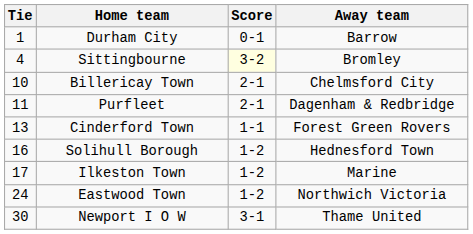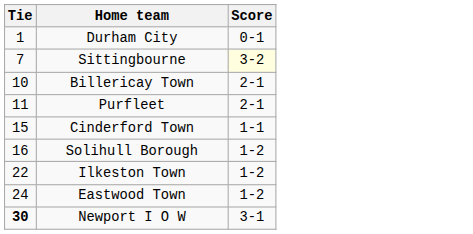 <table class="wikitable" style="text-align:center;">
 <tr>
 <th width=20>Tie</th>
 <th width=175>Home team</th>
 <th width=20>Score</th>
-<th width=175>Away team</th>
 </tr>
 <tr>
 <td>1</td>
 <td>Durham City</td>
 <td>0-1</td>
-<td>Barrow</td>
 </tr>
 <tr>
-<td>4</td>
+<td>7</td>
 <td>Sittingbourne</td>
 <td style="background: lightyellow;">3-2</td>
-<td>Bromley</td>
 </tr>
 <tr>
 <td>10</td>
 <td>Billericay Town</td>
 <td>2-1</td>
-<td>Chelmsford City</td>
 </tr>
 <tr>
 <td>11</td>
 <td>Purfleet</td>
 <td>2-1</td>
-<td>Dagenham & Redbridge</td>
 </tr>
 <tr>
-<td>13</td>
+<td>15</td>
 <td>Cinderford Town</td>
 <td>1-1</td>
-<td>Forest Green Rovers</td>
 </tr>
 <tr>
 <td>16</td>
 <td>Solihull Borough</td>
 <td>1-2</td>
-<td>Hednesford Town</td>
 </tr>
 <tr>
-<td>17</td>
+<td>22</td>
 <td>Ilkeston Town</td>
 <td>1-2</td>
-<td>Marine</td>
 </tr>
 <tr>
 <td>24</td>
 <td>Eastwood Town</td>
 <td>1-2</td>
-<td>Northwich Victoria</td>
 </tr>
 <tr>
-<td>30</td>
+<td><strong>30</strong></td>
 <td>Newport I O W</td>
 <td>3-1</td>
-<td>Thame United</td>
 </tr>
 </table>
